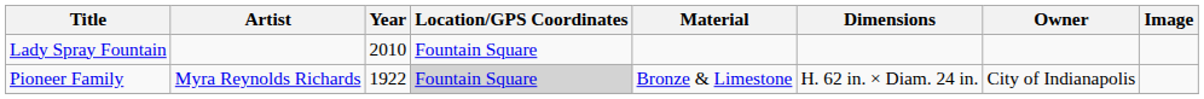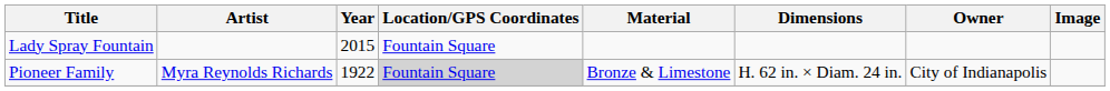 <table class="wikitable sortable">
 <tr>
 <th>Title</th>
 <th>Artist</th>
 <th>Year</th>
 <th>Location/GPS Coordinates</th>
 <th>Material</th>
 <th>Dimensions</th>
 <th>Owner</th>
 <th>Image</th>
 </tr>
 <tr>
 <td><a href='#'>Lady Spray Fountain</a></td>
 <td></td>
-<td>2010</td>
+<td>2015</td>
 <td><a href='#'>Fountain Square</a> </td>
 <td></td>
 <td></td>
 <td></td>
 <td></td>
 </tr>
 <tr>
 <td><a href='#'>Pioneer Family</a></td>
 <td><a href='#'>Myra Reynolds Richards</a></td>
 <td>1922</td>
 <td style="background: lightgrey;"><a href='#'>Fountain Square</a> </td>
 <td><a href='#'>Bronze</a> & <a href='#'>Limestone</a></td>
 <td>H. 62 in. × Diam. 24 in.</td>
 <td>City of Indianapolis</td>
 <td></td>
 </tr>
 <tr>
 </tr>
 </table>
